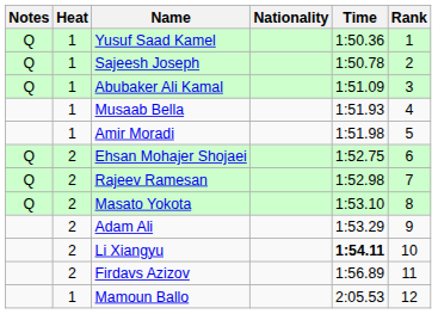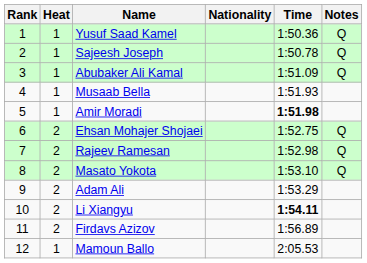 <table class="wikitable sortable" style="text-align:center;font-size:95%">
 <tr>
-<th>Notes</th>
+<th>Rank</th>
 <th>Heat</th>
 <th>Name</th>
 <th>Nationality</th>
 <th>Time</th>
-<th>Rank</th>
+<th>Notes</th>
 </tr>
 <tr bgcolor=ccffcc>
-<td>Q</td>
+<td>1</td>
 <td>1</td>
 <td align=left><a href='#'>Yusuf Saad Kamel</a></td>
 <td align=left></td>
 <td>1:50.36</td>
-<td>1</td>
+<td>Q</td>
 </tr>
 <tr bgcolor=ccffcc>
-<td>Q</td>
+<td>2</td>
 <td>1</td>
 <td align=left><a href='#'>Sajeesh Joseph</a></td>
 <td align=left></td>
 <td>1:50.78</td>
-<td>2</td>
+<td>Q</td>
 </tr>
 <tr bgcolor=ccffcc>
-<td>Q</td>
+<td>3</td>
 <td>1</td>
 <td align=left><a href='#'>Abubaker Ali Kamal</a></td>
 <td align=left></td>
 <td>1:51.09</td>
-<td>3</td>
+<td>Q</td>
 </tr>
 <tr>
-<td></td>
+<td>4</td>
 <td>1</td>
 <td align=left><a href='#'>Musaab Bella</a></td>
 <td align=left></td>
 <td>1:51.93</td>
-<td>4</td>
+<td></td>
 </tr>
 <tr>
-<td></td>
+<td>5</td>
 <td>1</td>
 <td align=left><a href='#'>Amir Moradi</a></td>
 <td align=left></td>
-<td>1:51.98</td>
-<td>5</td>
+<td><strong>1:51.98</strong></td>
+<td></td>
 </tr>
 <tr bgcolor=ccffcc>
-<td>Q</td>
+<td>6</td>
 <td>2</td>
 <td align=left><a href='#'>Ehsan Mohajer Shojaei</a></td>
 <td align=left></td>
 <td>1:52.75</td>
-<td>6</td>
+<td>Q</td>
 </tr>
 <tr bgcolor=ccffcc>
-<td>Q</td>
+<td>7</td>
 <td>2</td>
 <td align=left><a href='#'>Rajeev Ramesan</a></td>
 <td align=left></td>
 <td>1:52.98</td>
-<td>7</td>
+<td>Q</td>
 </tr>
 <tr bgcolor=ccffcc>
-<td>Q</td>
+<td>8</td>
 <td>2</td>
 <td align=left><a href='#'>Masato Yokota</a></td>
 <td align=left></td>
 <td>1:53.10</td>
-<td>8</td>
+<td>Q</td>
 </tr>
 <tr>
-<td></td>
+<td>9</td>
 <td>2</td>
 <td align=left><a href='#'>Adam Ali</a></td>
 <td align=left></td>
 <td>1:53.29</td>
-<td>9</td>
+<td></td>
 </tr>
 <tr>
-<td></td>
+<td>10</td>
 <td>2</td>
 <td align=left><a href='#'>Li Xiangyu</a></td>
 <td align=left></td>
 <td><strong>1:54.11</strong></td>
-<td>10</td>
+<td></td>
 </tr>
 <tr>
-<td></td>
+<td>11</td>
 <td>2</td>
 <td align=left><a href='#'>Firdavs Azizov</a></td>
 <td align=left></td>
 <td>1:56.89</td>
-<td>11</td>
+<td></td>
 </tr>
 <tr>
-<td></td>
+<td>12</td>
 <td>1</td>
 <td align=left><a href='#'>Mamoun Ballo</a></td>
 <td align=left></td>
 <td>2:05.53</td>
-<td>12</td>
+<td></td>
 </tr>
 </table>
